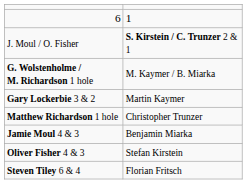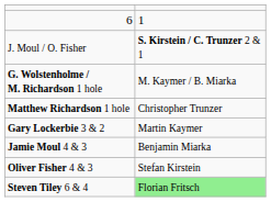 <table class="wikitable">
 <tr>
 <td align="center" width="160"></td>
 <td align="center" width="160"></td>
 </tr>
 <tr>
 <td align="right">6</td>
 <td>1</td>
 </tr>
 <tr>
 <td><small>J. Moul / O. Fisher</small></td>
 <td><small><strong>S. Kirstein / C. Trunzer</strong> 2 & 1</small></td>
 </tr>
 <tr>
 <td><small><strong>G. Wolstenholme /<br>M. Richardson</strong> 1 hole</small></td>
 <td><small>M. Kaymer / B. Miarka</small></td>
 </tr>
 <tr>
+<td><small><strong>Matthew Richardson</strong> 1 hole</small></td>
+<td><small>Christopher Trunzer</small></td>
+</tr>
+<tr>
 <td><small><strong>Gary Lockerbie</strong> 3 & 2</small></td>
 <td><small>Martin Kaymer</small></td>
-</tr>
-<tr>
-<td><small><strong>Matthew Richardson</strong> 1 hole</small></td>
-<td><small>Christopher Trunzer</small></td>
 </tr>
 <tr>
 <td><small><strong>Jamie Moul</strong> 4 & 3</small></td>
 <td><small>Benjamin Miarka</small></td>
 </tr>
 <tr>
 <td><small><strong>Oliver Fisher</strong> 4 & 3</small></td>
 <td><small>Stefan Kirstein</small></td>
 </tr>
 <tr>
 <td><small><strong>Steven Tiley</strong> 6 & 4</small></td>
-<td><small>Florian Fritsch</small></td>
+<td style="background: lightgreen;"><small>Florian Fritsch</small></td>
 </tr>
 </table>
